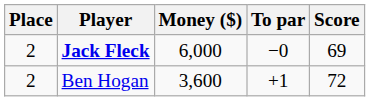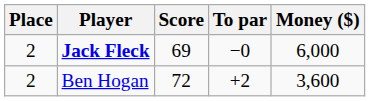 <table class="wikitable">
 <tr>
 <th>Place</th>
 <th>Player</th>
+<th>Score</th>
+<th>To par</th>
 <th>Money ($)</th>
-<th>To par</th>
-<th>Score</th>
 </tr>
 <tr>
 <td align=center>2</td>
 <td> <strong><a href='#'>Jack Fleck</a></strong></td>
+<td align=center>69</td>
+<td align=center>−0</td>
 <td align=center>6,000</td>
-<td align=center>−0</td>
-<td align=center>69</td>
 </tr>
 <tr>
 <td align=center>2</td>
 <td> <a href='#'>Ben Hogan</a></td>
+<td align=center>72</td>
+<td align=center>+2</td>
 <td align=center>3,600</td>
-<td align=center>+1</td>
-<td align=center>72</td>
 </tr>
 </table>
